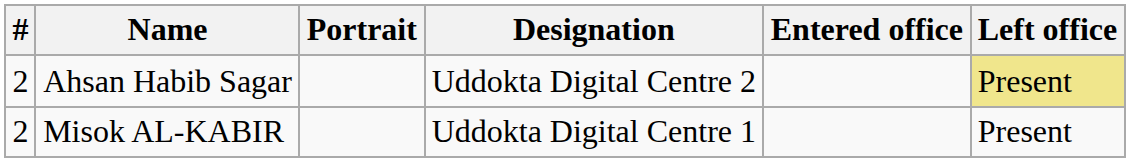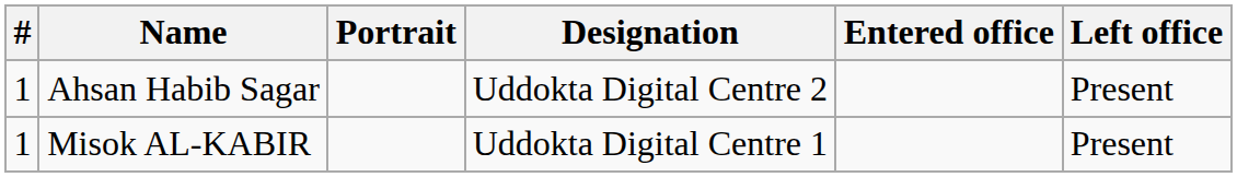 <table class="wikitable">
 <tr>
 <th>#</th>
 <th>Name</th>
 <th>Portrait</th>
 <th>Designation</th>
 <th>Entered office</th>
 <th>Left office</th>
 </tr>
 <tr>
-<td>2</td>
+<td>1</td>
 <td>Ahsan Habib Sagar</td>
 <td></td>
 <td>Uddokta Digital Centre 2</td>
 <td></td>
-<td style="background: khaki;">Present</td>
+<td>Present</td>
 </tr>
 <tr>
-<td>2</td>
+<td>1</td>
 <td>Misok AL-KABIR</td>
 <td></td>
 <td>Uddokta Digital Centre 1</td>
 <td></td>
 <td>Present</td>
 </tr>
 </table>
